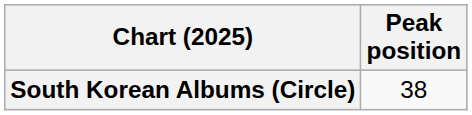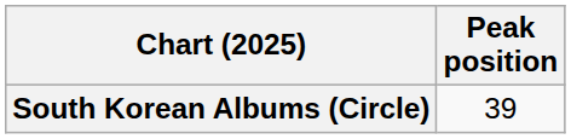 <table class="wikitable plainrowheaders" style="text-align:center">
 <tr>
 <th scope="col">Chart (2025)</th>
 <th scope="col">Peak<br>position</th>
 </tr>
 <tr>
 <th scope="row">South Korean Albums (Circle)</th>
-<td>38</td>
+<td>39</td>
 </tr>
 </table>
